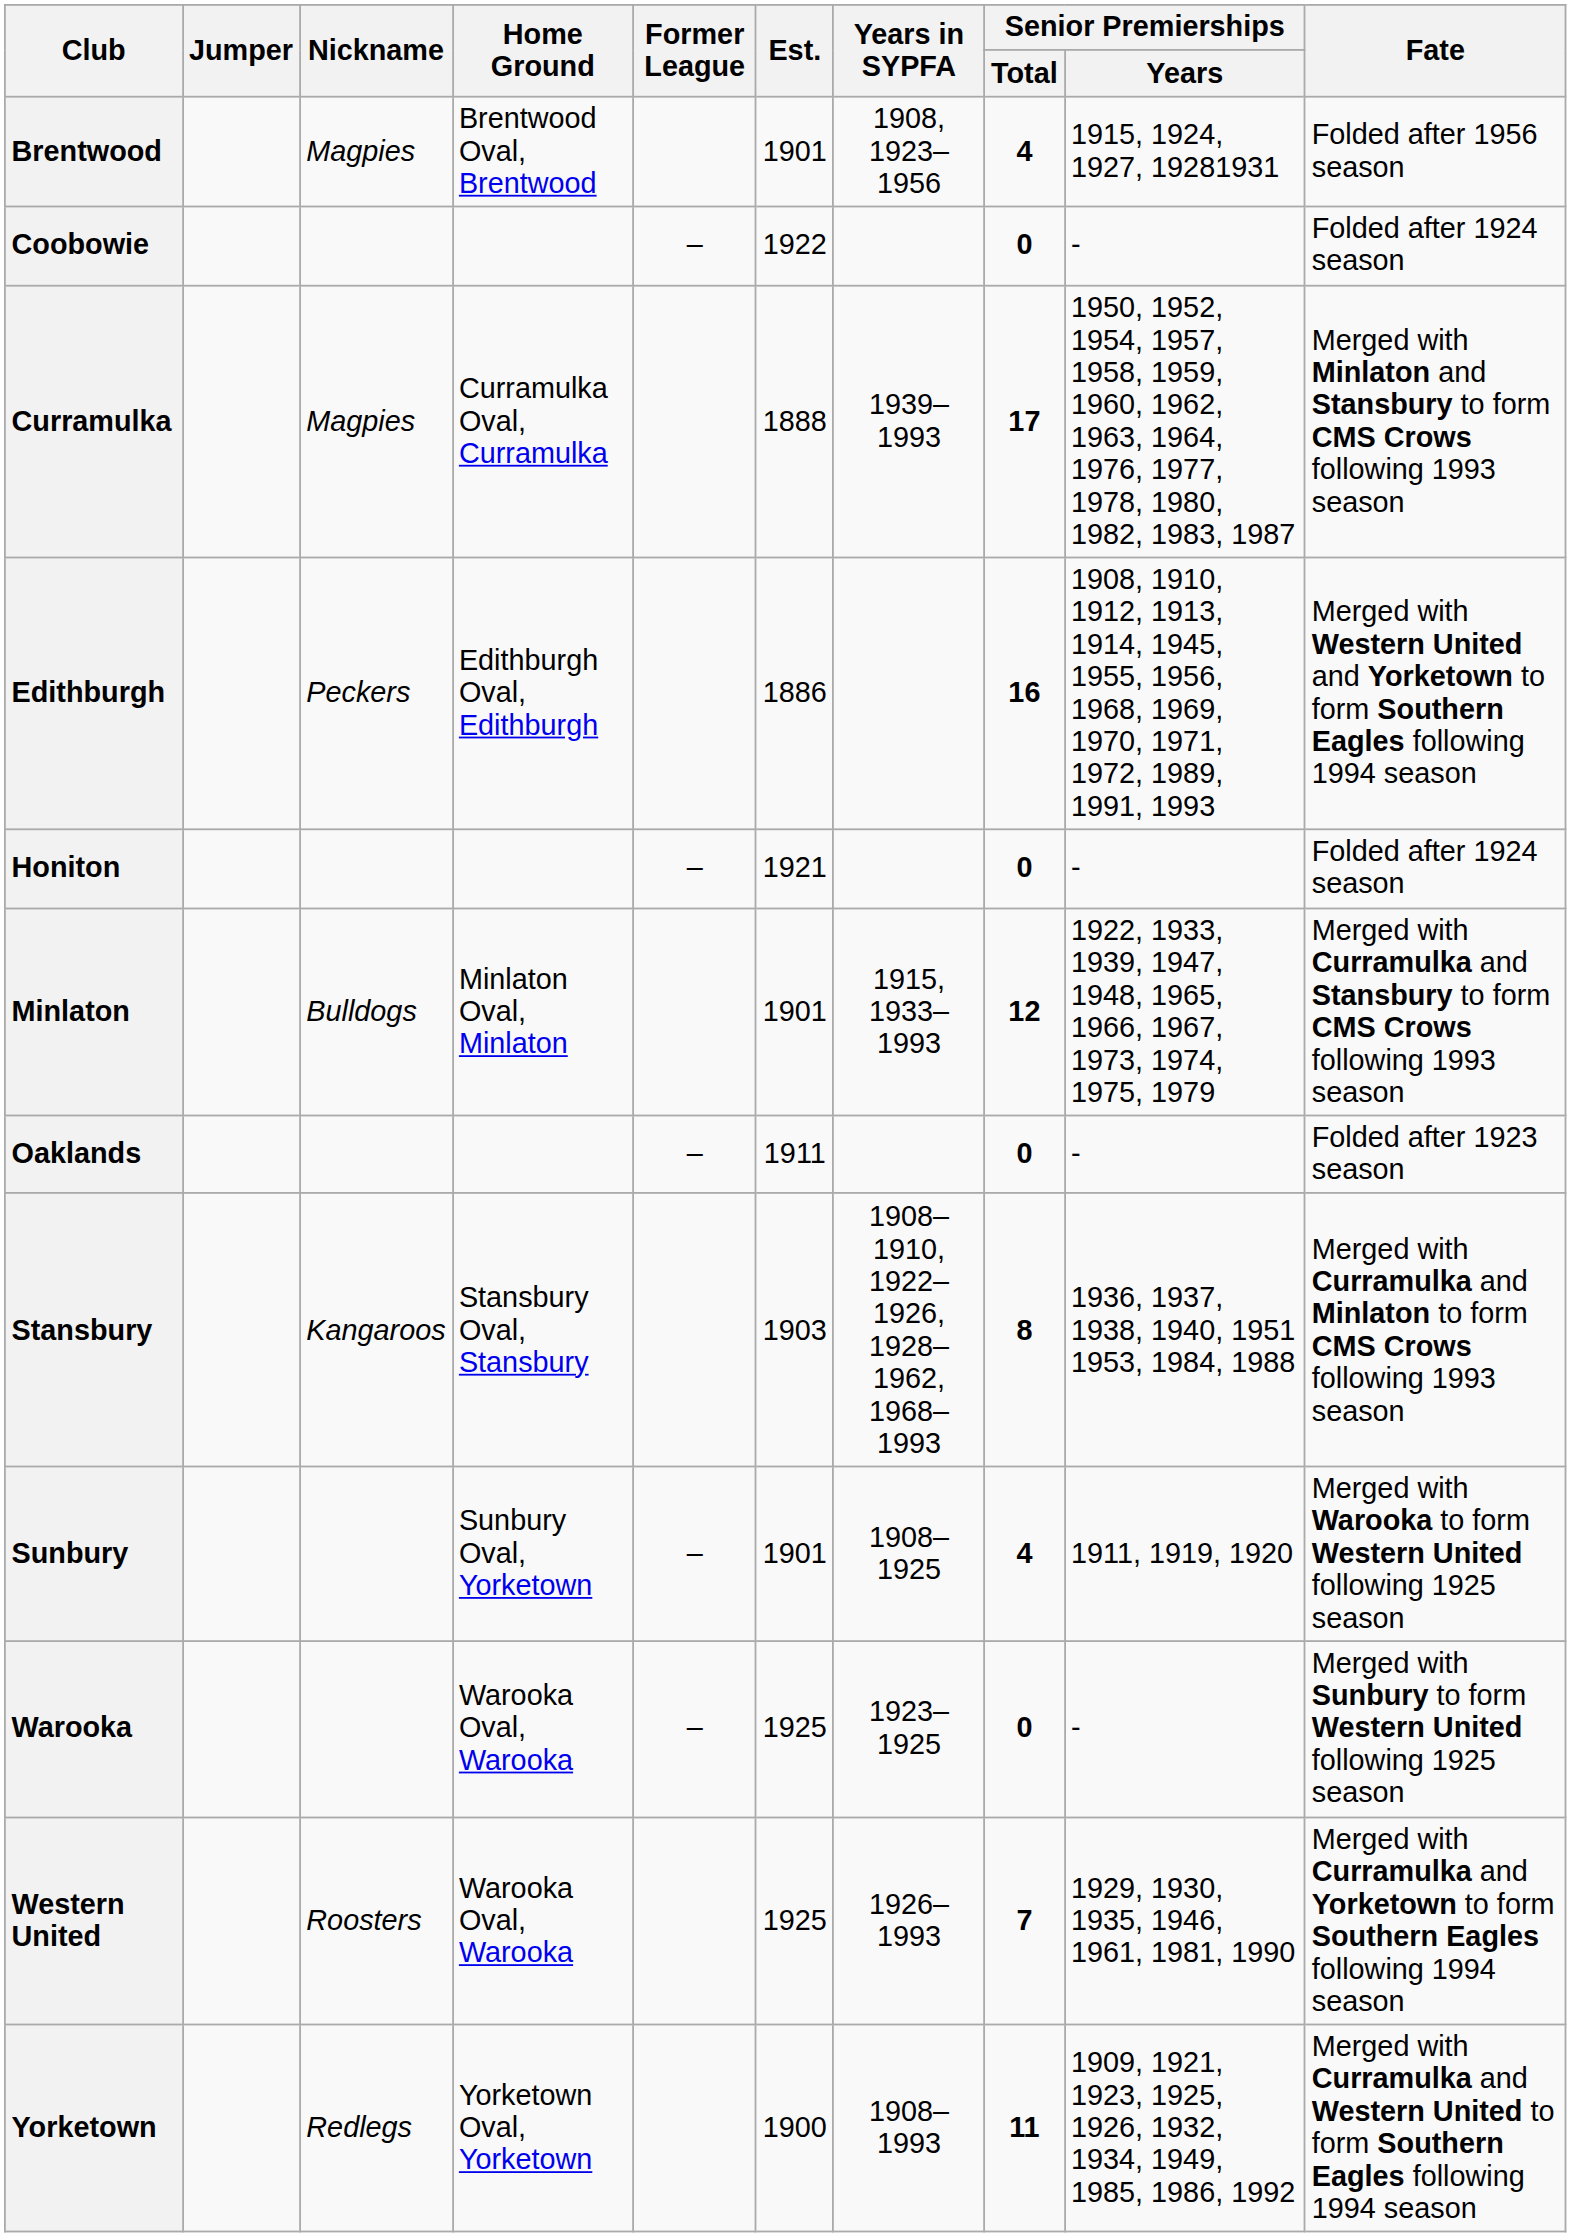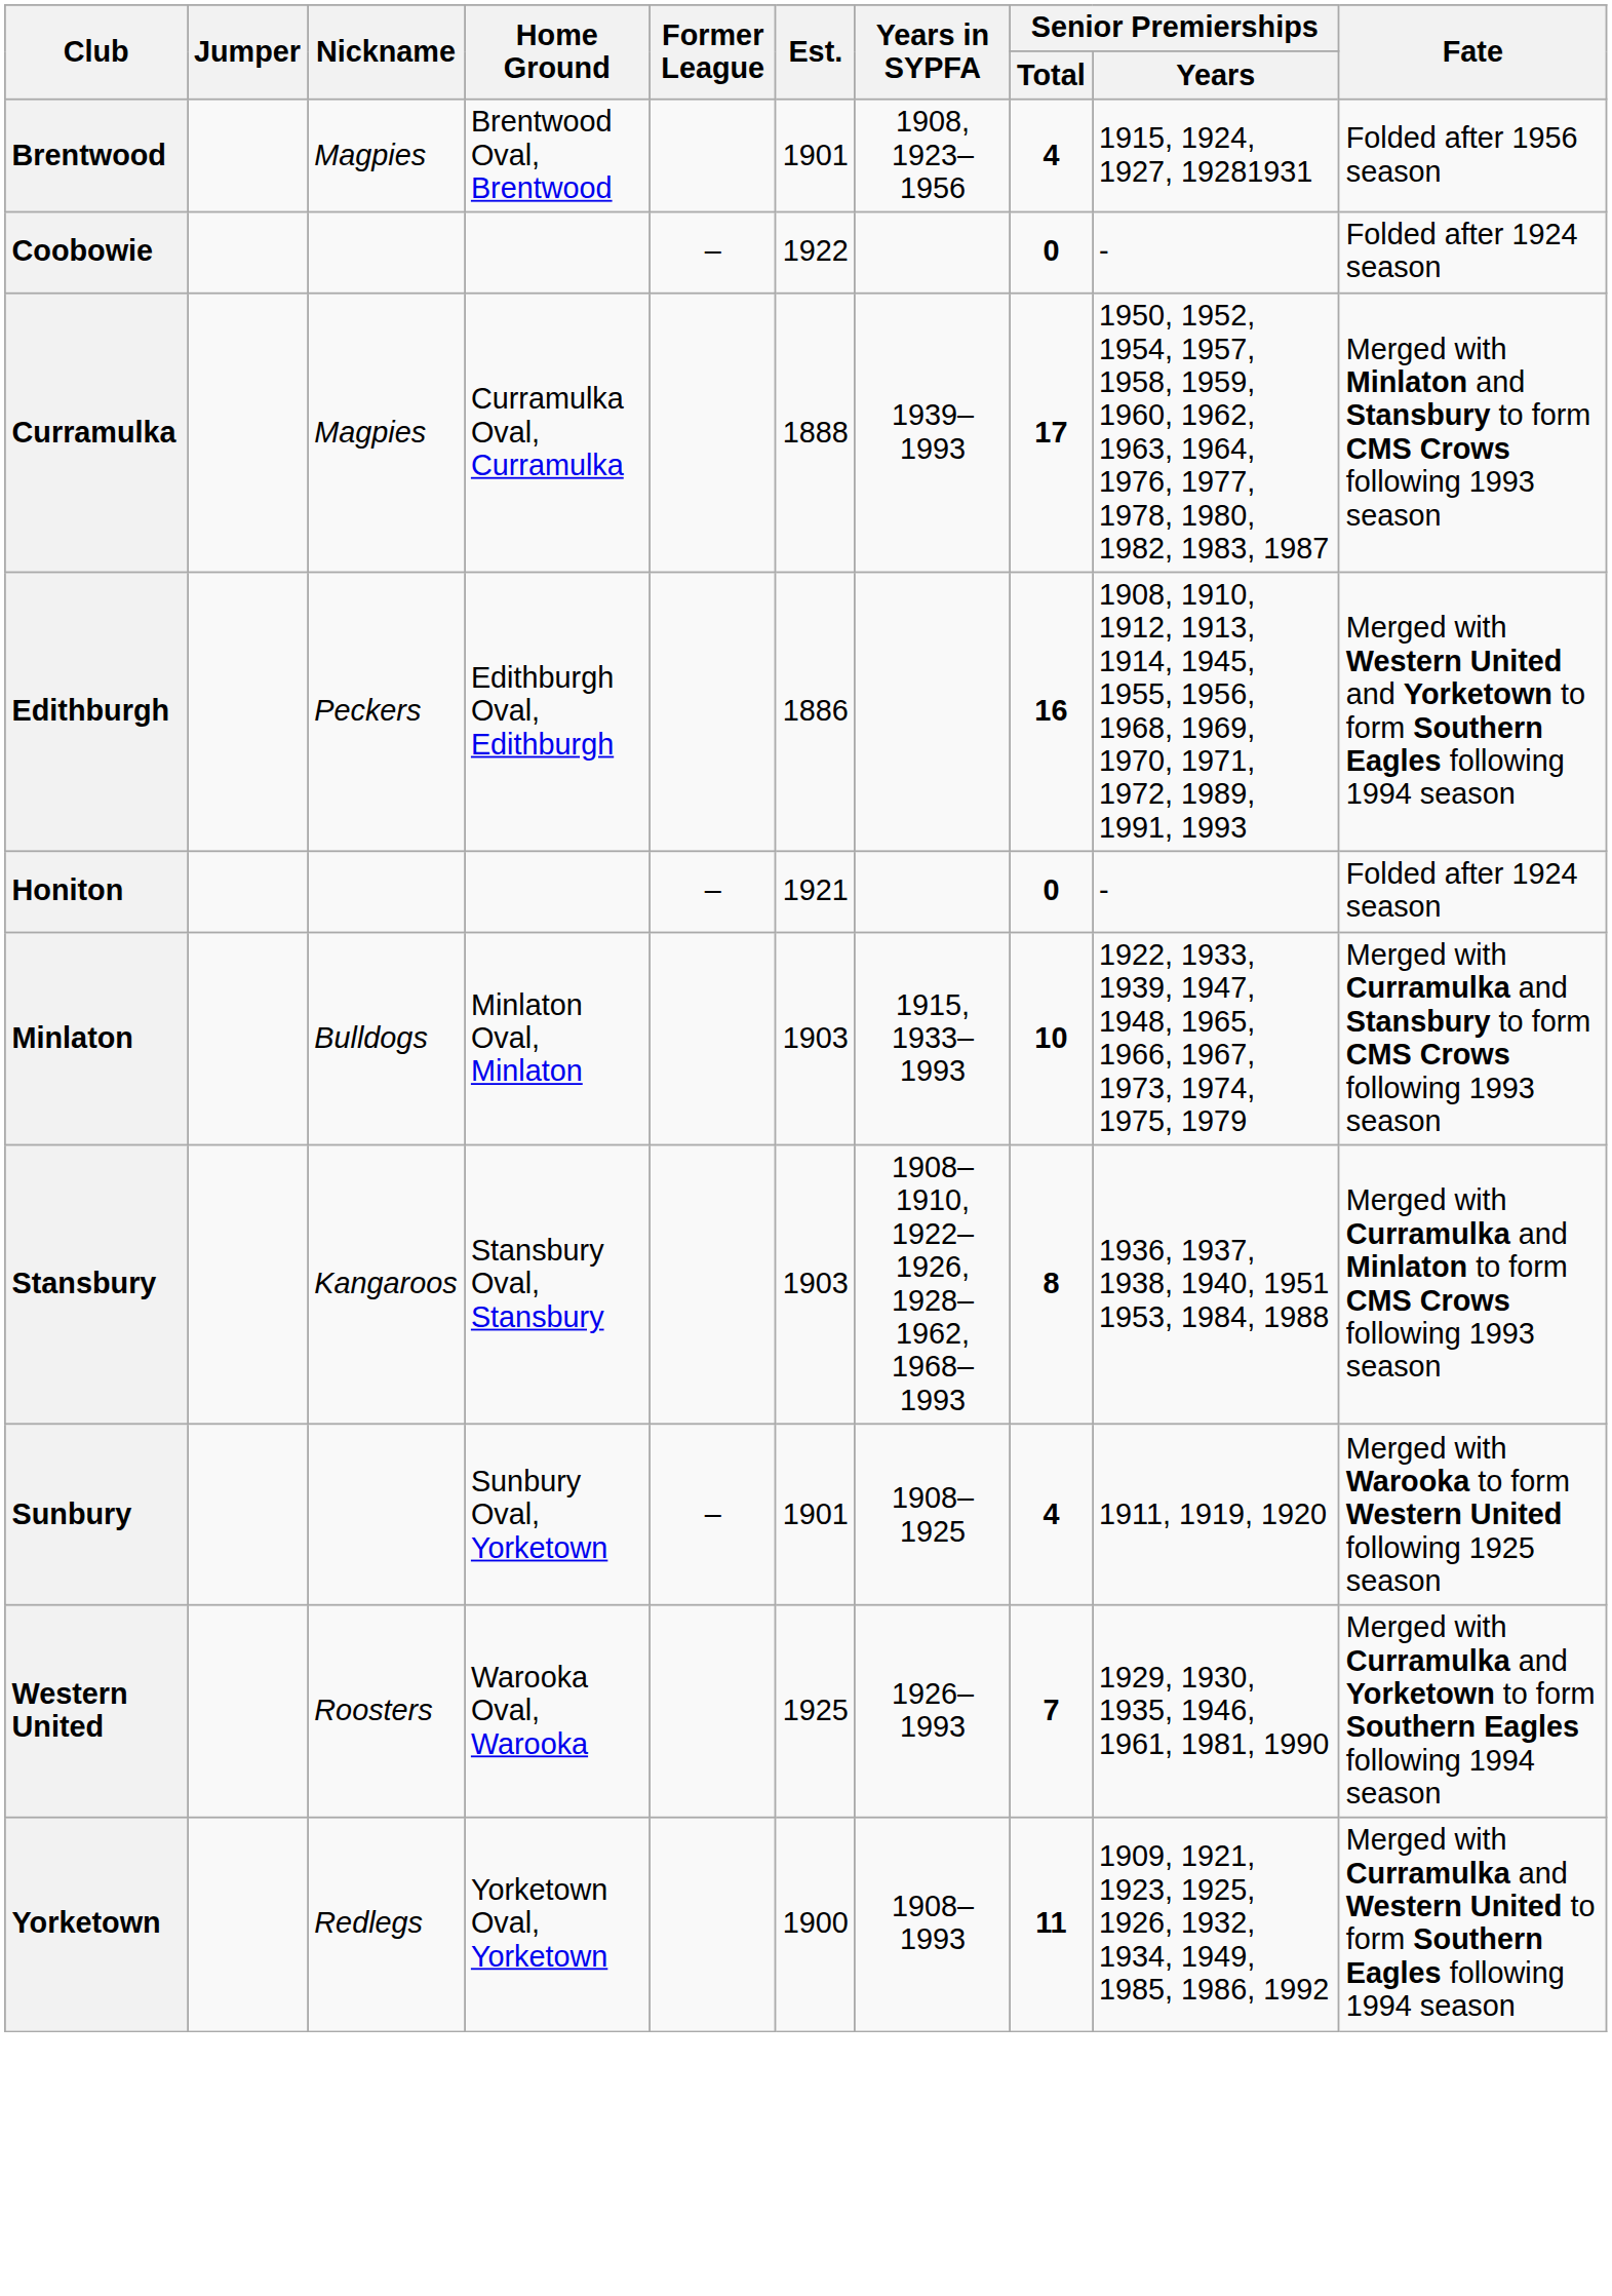 <table class="wikitable sortable">
 <tr>
 <th rowspan="2">Club</th>
 <th rowspan="2">Jumper</th>
 <th rowspan="2">Nickname</th>
 <th rowspan="2">Home Ground</th>
 <th rowspan="2">Former League</th>
 <th rowspan="2">Est.</th>
 <th rowspan="2">Years in SYPFA</th>
 <th colspan="2">Senior  Premierships</th>
 <th rowspan="2">Fate</th>
 </tr>
 <tr>
 <th>Total</th>
 <th>Years</th>
 </tr>
 <tr>
 <th style="text-align:left">Brentwood</th>
 <td align="center"></td>
 <td><em>Magpies</em></td>
 <td>Brentwood Oval, <a href='#'>Brentwood</a></td>
 <td align="center"></td>
 <td align="center">1901</td>
 <td align="center">1908, 1923–1956</td>
 <td align="center"><strong>4</strong></td>
 <td>1915, 1924, 1927, 19281931</td>
 <td>Folded after 1956 season</td>
 </tr>
 <tr>
 <th style="text-align:left">Coobowie</th>
 <td></td>
 <td></td>
 <td></td>
 <td align="center">–</td>
 <td align="center">1922</td>
 <td align="center"></td>
 <td align="center"><strong>0</strong></td>
 <td>-</td>
 <td>Folded after 1924 season</td>
 </tr>
 <tr>
 <th style="text-align:left">Curramulka</th>
 <td></td>
 <td><em>Magpies</em></td>
 <td>Curramulka Oval, <a href='#'>Curramulka</a></td>
 <td align="center"></td>
 <td align="center">1888</td>
 <td align="center">1939–1993</td>
 <td align="center"><strong>17</strong></td>
 <td>1950, 1952, 1954, 1957, 1958, 1959, 1960, 1962, 1963, 1964, 1976, 1977, 1978, 1980, 1982, 1983, 1987</td>
 <td>Merged with <strong>Minlaton</strong> and <strong>Stansbury</strong> to form <strong>CMS Crows</strong> following 1993 season</td>
 </tr>
 <tr>
 <th style="text-align:left">Edithburgh</th>
 <td></td>
 <td><em>Peckers</em></td>
 <td>Edithburgh Oval, <a href='#'>Edithburgh</a></td>
 <td align="center"></td>
 <td align="center">1886</td>
 <td align="center"></td>
 <td align="center"><strong>16</strong></td>
 <td>1908, 1910, 1912, 1913, 1914, 1945, 1955, 1956, 1968, 1969, 1970, 1971, 1972, 1989, 1991, 1993</td>
 <td>Merged with <strong>Western United</strong> and <strong>Yorketown</strong> to form <strong>Southern Eagles</strong> following 1994 season</td>
 </tr>
 <tr>
 <th style="text-align:left">Honiton</th>
 <td></td>
 <td></td>
 <td></td>
 <td align="center">–</td>
 <td align="center">1921</td>
 <td align="center"></td>
 <td align="center"><strong>0</strong></td>
 <td>-</td>
 <td>Folded after 1924 season</td>
 </tr>
 <tr>
 <th style="text-align:left">Minlaton</th>
 <td></td>
 <td><em>Bulldogs</em></td>
 <td>Minlaton Oval, <a href='#'>Minlaton</a></td>
 <td align="center"></td>
-<td align="center">1901</td>
+<td align="center">1903</td>
 <td align="center">1915, 1933–1993</td>
-<td align="center"><strong>12</strong></td>
+<td align="center"><strong>10</strong></td>
 <td>1922, 1933, 1939, 1947, 1948, 1965, 1966, 1967, 1973, 1974, 1975, 1979</td>
 <td>Merged with <strong>Curramulka</strong> and <strong>Stansbury</strong> to form <strong>CMS Crows</strong> following 1993 season</td>
-</tr>
-<tr>
-<th style="text-align:left">Oaklands</th>
-<td align="center"></td>
-<td></td>
-<td></td>
-<td align="center">–</td>
-<td align="center">1911</td>
-<td align="center"></td>
-<td align="center"><strong>0</strong></td>
-<td>-</td>
-<td>Folded after 1923 season</td>
 </tr>
 <tr>
 <th style="text-align:left">Stansbury</th>
 <td></td>
 <td><em>Kangaroos</em></td>
 <td>Stansbury Oval, <a href='#'>Stansbury</a></td>
 <td align="center"></td>
 <td align="center">1903</td>
 <td align="center">1908–1910, 1922–1926, 1928–1962, 1968–1993</td>
 <td align="center"><strong>8</strong></td>
 <td>1936, 1937, 1938, 1940, 1951 1953, 1984, 1988</td>
 <td>Merged with <strong>Curramulka</strong> and <strong>Minlaton</strong> to form <strong>CMS Crows</strong> following 1993 season</td>
 </tr>
 <tr>
 <th style="text-align:left">Sunbury</th>
 <td></td>
 <td></td>
 <td>Sunbury Oval, <a href='#'>Yorketown</a></td>
 <td align="center">–</td>
 <td align="center">1901</td>
 <td align="center">1908–1925</td>
 <td align="center"><strong>4</strong></td>
 <td>1911, 1919, 1920</td>
 <td>Merged with <strong>Warooka</strong> to form <strong>Western United</strong> following 1925 season</td>
 </tr>
 <tr>
-<th style="text-align:left">Warooka</th>
-<td align="center"></td>
-<td></td>
-<td>Warooka Oval, <a href='#'>Warooka</a></td>
-<td align="center">–</td>
-<td align="center">1925</td>
-<td align="center">1923–1925</td>
-<td align="center"><strong>0</strong></td>
-<td>-</td>
-<td>Merged with <strong>Sunbury</strong> to form <strong>Western United</strong> following 1925 season</td>
-</tr>
-<tr>
 <th style="text-align:left">Western United</th>
 <td></td>
 <td><em>Roosters</em></td>
 <td>Warooka Oval, <a href='#'>Warooka</a></td>
 <td align="center"></td>
 <td align="center">1925</td>
 <td align="center">1926–1993</td>
 <td align="center"><strong>7</strong></td>
 <td>1929, 1930, 1935, 1946, 1961, 1981, 1990</td>
 <td>Merged with <strong>Curramulka</strong> and <strong>Yorketown</strong> to form <strong>Southern Eagles</strong> following 1994 season</td>
 </tr>
 <tr>
 <th style="text-align:left">Yorketown</th>
 <td></td>
 <td><em>Redlegs</em></td>
 <td>Yorketown Oval, <a href='#'>Yorketown</a></td>
 <td align="center"></td>
 <td align="center">1900</td>
 <td align="center">1908–1993</td>
 <td align="center"><strong>11</strong></td>
 <td>1909, 1921, 1923, 1925, 1926, 1932, 1934, 1949, 1985, 1986, 1992</td>
 <td>Merged with <strong>Curramulka</strong> and <strong>Western United</strong> to form <strong>Southern Eagles</strong> following 1994 season</td>
 </tr>
 </table>
